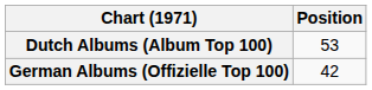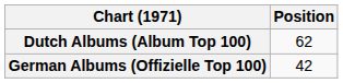 <table class="wikitable sortable plainrowheaders" style="text-align:center">
 <tr>
 <th scope="col">Chart (1971)</th>
 <th scope="col">Position</th>
 </tr>
 <tr>
 <th scope="row">Dutch Albums (Album Top 100)</th>
-<td>53</td>
+<td>62</td>
 </tr>
 <tr>
 <th scope="row">German Albums (Offizielle Top 100)</th>
 <td>42</td>
 </tr>
 </table>
